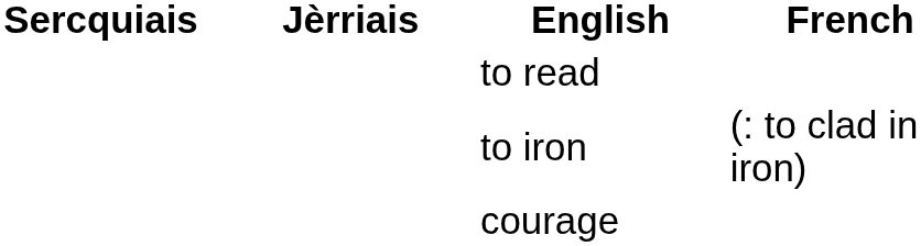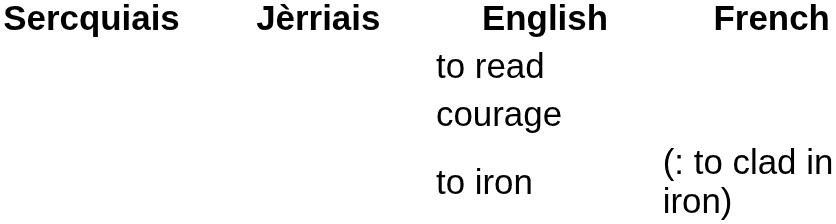 <table>
 <tr>
 <th style="width:100px;">Sercquiais</th>
 <th style="width:100px;">Jèrriais</th>
 <th style="width:100px;">English</th>
 <th style="width:100px;">French</th>
 </tr>
 <tr>
 <td></td>
 <td></td>
 <td>to read</td>
 <td></td>
 </tr>
 <tr>
 <td></td>
 <td></td>
-<td>to iron</td>
-<td> (: to clad in iron)</td>
+<td>courage</td>
+<td></td>
 </tr>
 <tr>
 <td></td>
 <td></td>
-<td>courage</td>
-<td></td>
+<td>to iron</td>
+<td> (: to clad in iron)</td>
 </tr>
 </table>
